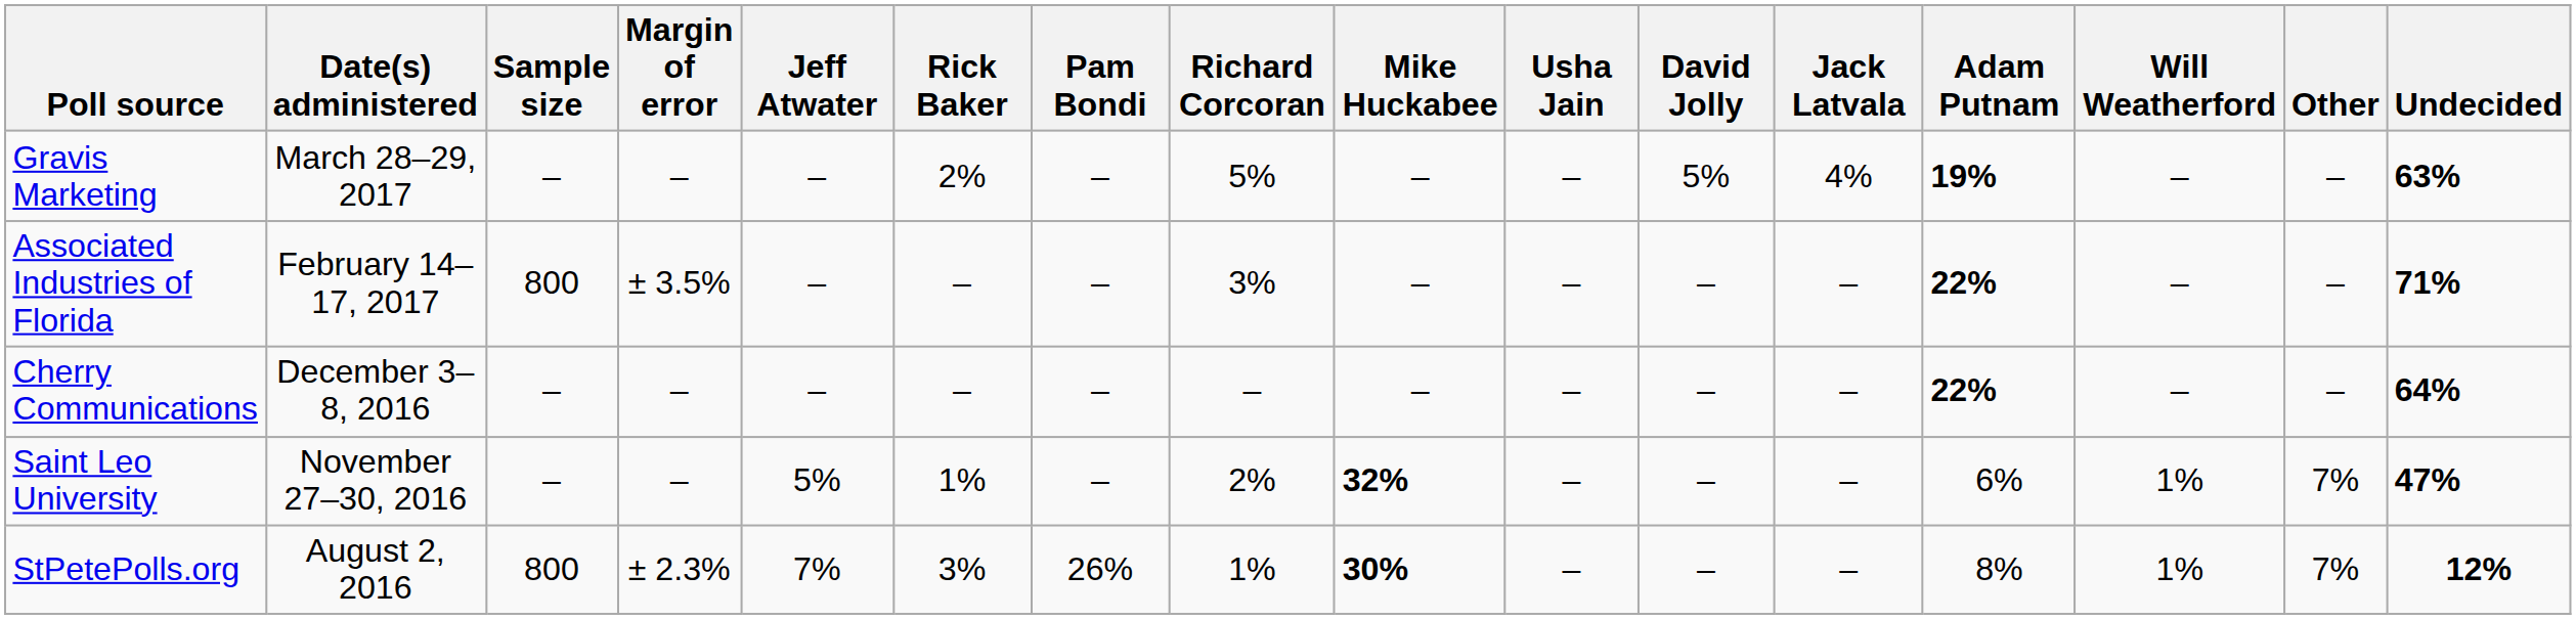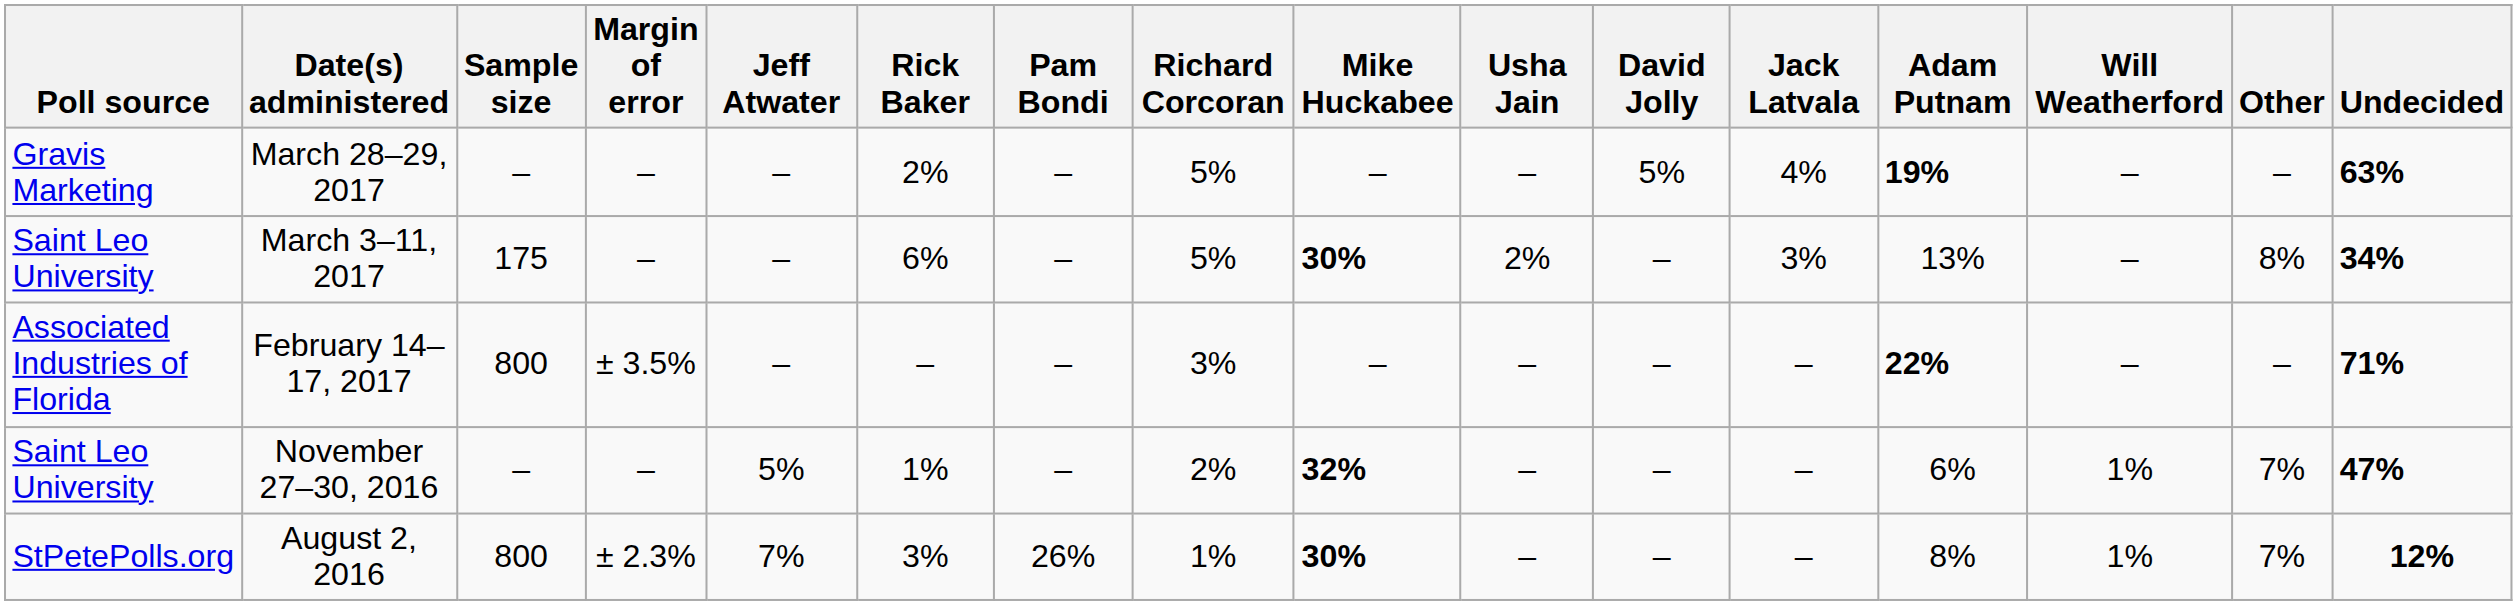 <table class="wikitable">
 <tr valign=bottom>
 <th>Poll source</th>
 <th>Date(s)<br>administered</th>
 <th>Sample<br>size</th>
 <th>Margin<br>of error</th>
 <th style="width:75px;">Jeff<br>Atwater</th>
 <th style="width:75px;">Rick<br>Baker</th>
 <th style="width:75px;">Pam<br>Bondi</th>
 <th style="width:75px;">Richard<br>Corcoran</th>
 <th style="width:75px;">Mike<br>Huckabee</th>
 <th style="width:75px;">Usha<br>Jain</th>
 <th style="width:75px;">David<br>Jolly</th>
 <th style="width:75px;">Jack<br>Latvala</th>
 <th style="width:75px;">Adam<br>Putnam</th>
 <th style="width:75px;">Will<br>Weatherford</th>
 <th>Other</th>
 <th>Undecided</th>
 </tr>
 <tr>
 <td><a href='#'>Gravis Marketing</a></td>
 <td align=center>March 28–29, 2017</td>
 <td align=center>–</td>
 <td align=center>–</td>
 <td align=center>–</td>
 <td align=center>2%</td>
 <td align=center>–</td>
 <td align=center>5%</td>
 <td align=center>–</td>
 <td align=center>–</td>
 <td align=center>5%</td>
 <td align=center>4%</td>
 <td><strong>19%</strong></td>
 <td align=center>–</td>
 <td align=center>–</td>
 <td><strong>63%</strong></td>
 </tr>
 <tr>
+<td><a href='#'>Saint Leo University</a></td>
+<td align=center>March 3–11, 2017</td>
+<td align=center>175</td>
+<td align=center>–</td>
+<td align=center>–</td>
+<td align=center>6%</td>
+<td align=center>–</td>
+<td align=center>5%</td>
+<td><strong>30%</strong></td>
+<td align=center>2%</td>
+<td align=center>–</td>
+<td align=center>3%</td>
+<td align=center>13%</td>
+<td align=center>–</td>
+<td align=center>8%</td>
+<td><strong>34%</strong></td>
+</tr>
+<tr>
 <td><a href='#'>Associated Industries of Florida</a></td>
 <td align=center>February 14–17, 2017</td>
 <td align=center>800</td>
 <td align=center>± 3.5%</td>
 <td align=center>–</td>
 <td align=center>–</td>
 <td align=center>–</td>
 <td align=center>3%</td>
 <td align=center>–</td>
 <td align=center>–</td>
 <td align=center>–</td>
 <td align=center>–</td>
 <td><strong>22%</strong></td>
 <td align=center>–</td>
 <td align=center>–</td>
 <td><strong>71%</strong></td>
-</tr>
-<tr>
-<td><a href='#'>Cherry Communications</a></td>
-<td align=center>December 3–8, 2016</td>
-<td align=center>–</td>
-<td align=center>–</td>
-<td align=center>–</td>
-<td align=center>–</td>
-<td align=center>–</td>
-<td align=center>–</td>
-<td align=center>–</td>
-<td align=center>–</td>
-<td align=center>–</td>
-<td align=center>–</td>
-<td><strong>22%</strong></td>
-<td align=center>–</td>
-<td align=center>–</td>
-<td><strong>64%</strong></td>
 </tr>
 <tr>
 <td><a href='#'>Saint Leo University</a></td>
 <td align=center>November 27–30, 2016</td>
 <td align=center>–</td>
 <td align=center>–</td>
 <td align=center>5%</td>
 <td align=center>1%</td>
 <td align=center>–</td>
 <td align=center>2%</td>
 <td><strong>32%</strong></td>
 <td align=center>–</td>
 <td align=center>–</td>
 <td align=center>–</td>
 <td align=center>6%</td>
 <td align=center>1%</td>
 <td align=center>7%</td>
 <td><strong>47%</strong></td>
 </tr>
 <tr>
 <td><a href='#'>StPetePolls.org</a></td>
 <td align=center>August 2, 2016</td>
 <td align=center>800</td>
 <td align=center>± 2.3%</td>
 <td align=center>7%</td>
 <td align=center>3%</td>
 <td align=center>26%</td>
 <td align=center>1%</td>
 <td><strong>30%</strong></td>
 <td align=center>–</td>
 <td align=center>–</td>
 <td align=center>–</td>
 <td align=center>8%</td>
 <td align=center>1%</td>
 <td align=center>7%</td>
 <td align=center><strong>12%</strong></td>
 </tr>
 </table>
